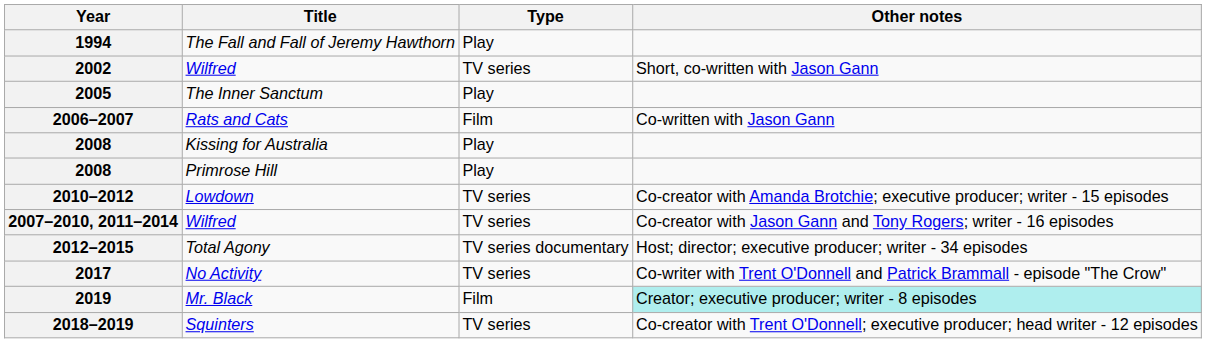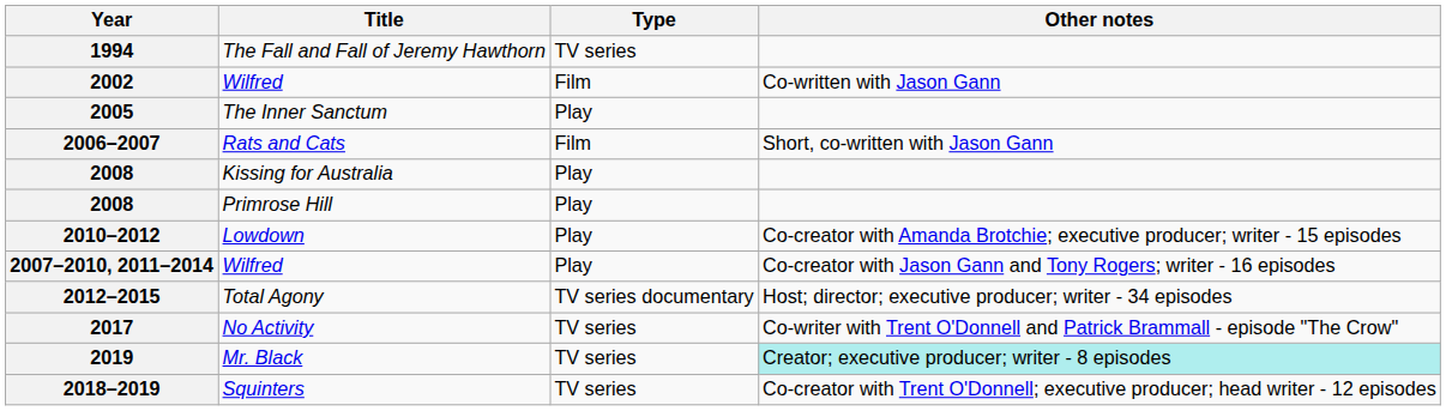 <table class="wikitable plainrowheaders sortable">
 <tr>
 <th scope="col">Year</th>
 <th scope="col">Title</th>
 <th scope="col">Type</th>
 <th scope="col">Other notes</th>
 </tr>
 <tr>
 <th scope="row">1994</th>
 <td><em>The Fall and Fall of Jeremy Hawthorn</em></td>
-<td>Play</td>
+<td>TV series</td>
 <td></td>
 </tr>
 <tr>
 <th scope="row">2002</th>
 <td><em><a href='#'>Wilfred</a></em></td>
-<td>TV series</td>
-<td>Short, co-written with <a href='#'>Jason Gann</a></td>
+<td>Film</td>
+<td>Co-written with <a href='#'>Jason Gann</a></td>
 </tr>
 <tr>
 <th scope="row">2005</th>
 <td><em>The Inner Sanctum</em></td>
 <td>Play</td>
 <td></td>
 </tr>
 <tr>
 <th scope="row">2006–2007</th>
 <td><em><a href='#'>Rats and Cats</a></em></td>
 <td>Film</td>
-<td>Co-written with <a href='#'>Jason Gann</a></td>
+<td>Short, co-written with <a href='#'>Jason Gann</a></td>
 </tr>
 <tr>
 <th scope="row">2008</th>
 <td><em>Kissing for Australia</em></td>
 <td>Play</td>
 <td></td>
 </tr>
 <tr>
 <th scope="row">2008</th>
 <td><em>Primrose Hill</em></td>
 <td>Play</td>
 <td></td>
 </tr>
 <tr>
 <th scope="row">2010–2012</th>
 <td><em><a href='#'>Lowdown</a></em></td>
-<td>TV series</td>
+<td>Play</td>
 <td>Co-creator with <a href='#'>Amanda Brotchie</a>; executive producer; writer - 15 episodes</td>
 </tr>
 <tr>
 <th scope="row">2007–2010, 2011–2014</th>
 <td><em><a href='#'>Wilfred</a></em></td>
-<td>TV series</td>
+<td>Play</td>
 <td>Co-creator with <a href='#'>Jason Gann</a> and <a href='#'>Tony Rogers</a>; writer - 16 episodes</td>
 </tr>
 <tr>
 <th scope="row">2012–2015</th>
 <td><em>Total Agony</em></td>
 <td>TV series documentary</td>
 <td>Host; director; executive producer; writer - 34 episodes</td>
 </tr>
 <tr>
 <th scope="row">2017</th>
 <td><em><a href='#'>No Activity</a></em></td>
 <td>TV series</td>
 <td>Co-writer with <a href='#'>Trent O'Donnell</a> and <a href='#'>Patrick Brammall</a> - episode "The Crow"</td>
 </tr>
 <tr>
 <th scope="row">2019</th>
 <td><a href='#'><em>Mr. Black</em></a></td>
-<td>Film</td>
+<td>TV series</td>
 <td style="background: paleturquoise;">Creator; executive producer; writer - 8 episodes</td>
 </tr>
 <tr>
 <th scope="row">2018–2019</th>
 <td><em><a href='#'>Squinters</a></em></td>
 <td>TV series</td>
 <td>Co-creator with <a href='#'>Trent O'Donnell</a>; executive producer; head writer - 12 episodes</td>
 </tr>
 </table>
